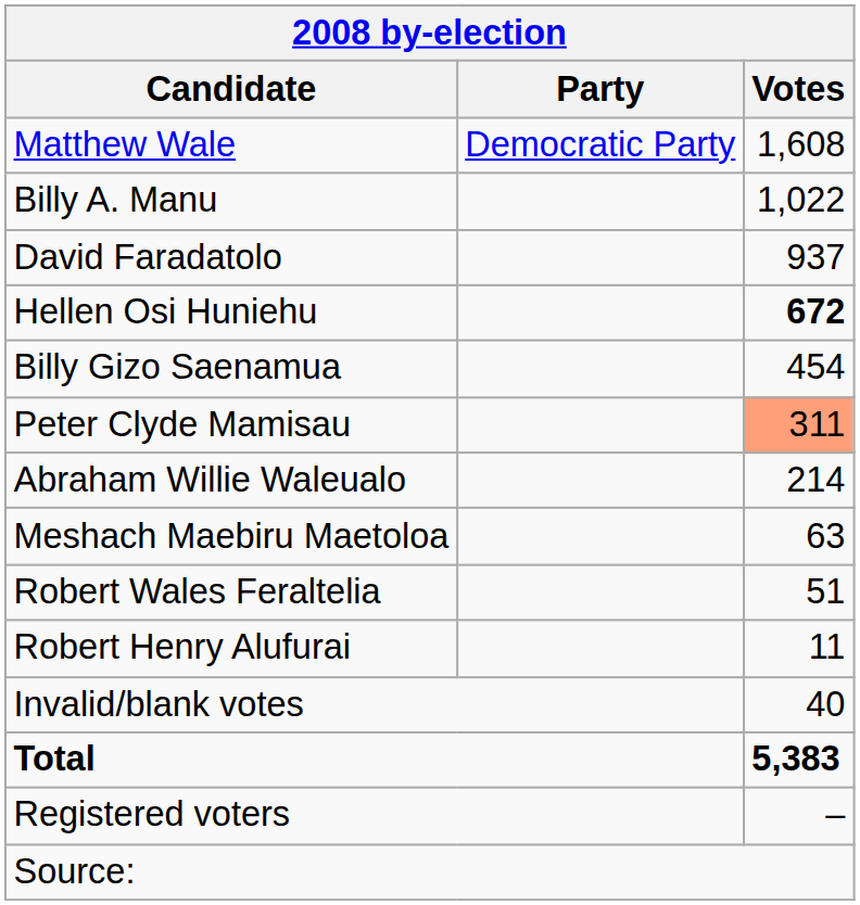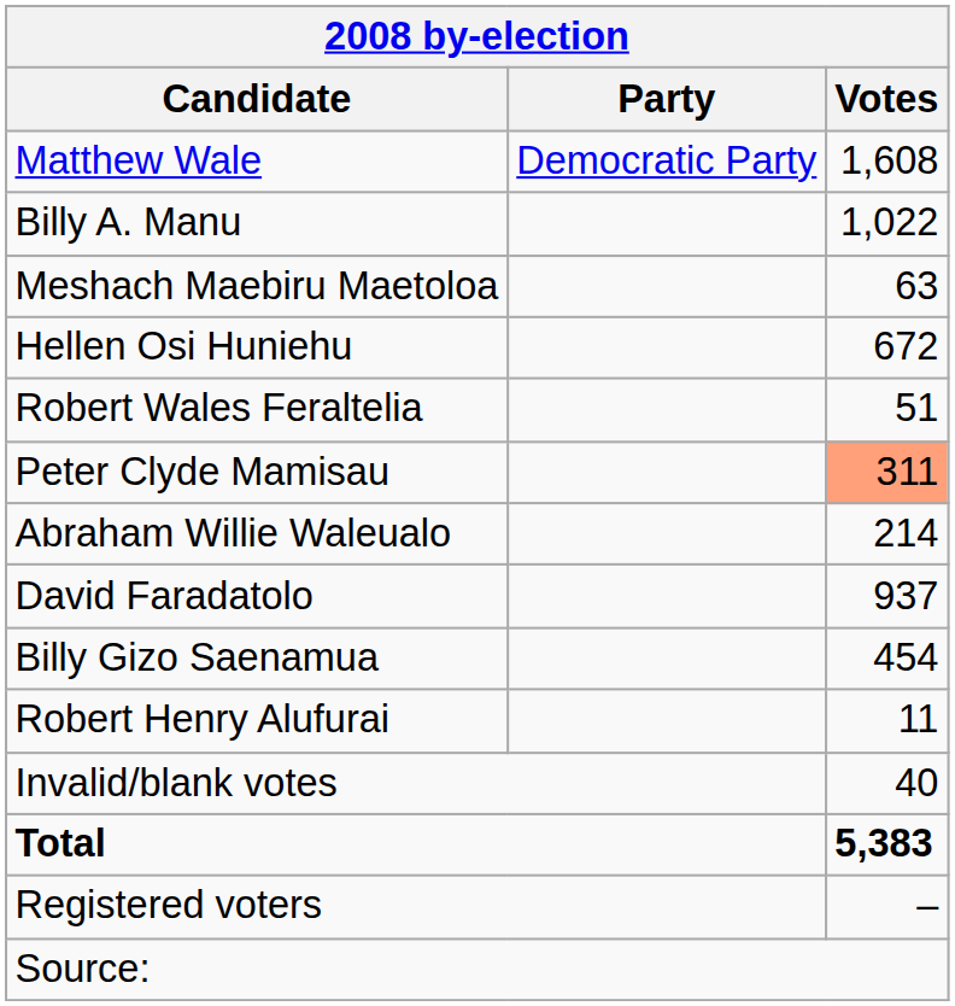 <table class="wikitable" style="text-align:left">
 <tr>
 <th colspan="3"><a href='#'>2008 by-election</a></th>
 </tr>
 <tr>
 <th>Candidate</th>
 <th>Party</th>
 <th>Votes</th>
 </tr>
 <tr>
 <td><a href='#'>Matthew Wale</a></td>
 <td><a href='#'>Democratic Party</a></td>
 <td align="right">1,608</td>
 </tr>
 <tr>
 <td>Billy A. Manu</td>
 <td></td>
 <td align="right">1,022</td>
 </tr>
 <tr>
-<td>David Faradatolo</td>
+<td>Meshach Maebiru Maetoloa</td>
 <td></td>
-<td align="right">937</td>
+<td align="right">63</td>
 </tr>
 <tr>
 <td>Hellen Osi Huniehu</td>
 <td></td>
-<td align="right"><strong>672</strong></td>
+<td align="right">672</td>
 </tr>
 <tr>
-<td>Billy Gizo Saenamua</td>
+<td>Robert Wales Feraltelia</td>
 <td></td>
-<td align="right">454</td>
+<td align="right">51</td>
 </tr>
 <tr>
 <td>Peter Clyde Mamisau</td>
 <td></td>
 <td align="right" style="background: lightsalmon;">311</td>
 </tr>
 <tr>
 <td>Abraham Willie Waleualo</td>
 <td></td>
 <td align="right">214</td>
 </tr>
 <tr>
-<td>Meshach Maebiru Maetoloa</td>
+<td>David Faradatolo</td>
 <td></td>
-<td align="right">63</td>
+<td align="right">937</td>
 </tr>
 <tr>
-<td>Robert Wales Feraltelia</td>
+<td>Billy Gizo Saenamua</td>
 <td></td>
-<td align="right">51</td>
+<td align="right">454</td>
 </tr>
 <tr>
 <td>Robert Henry Alufurai</td>
 <td></td>
 <td align="right">11</td>
 </tr>
 <tr>
 <td colspan="2">Invalid/blank votes</td>
 <td align="right">40</td>
 </tr>
 <tr>
 <td colspan="2"><strong>Total</strong></td>
 <td><strong>5,383</strong></td>
 </tr>
 <tr>
 <td colspan="2">Registered voters</td>
 <td align="right">–</td>
 </tr>
 <tr>
 <td colspan="3">Source: </td>
 </tr>
 </table>
